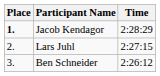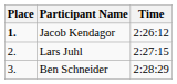 <table class="wikitable">
 <tr>
 <th>Place</th>
 <th>Participant Name</th>
 <th>Time</th>
 </tr>
 <tr>
 <td><strong>1.</strong></td>
 <td>Jacob Kendagor</td>
-<td>2:28:29</td>
+<td>2:26:12</td>
 </tr>
 <tr>
 <td>2.</td>
 <td>Lars Juhl</td>
 <td>2:27:15</td>
 </tr>
 <tr>
 <td>3.</td>
 <td>Ben Schneider</td>
-<td>2:26:12</td>
+<td>2:28:29</td>
 </tr>
 </table>
